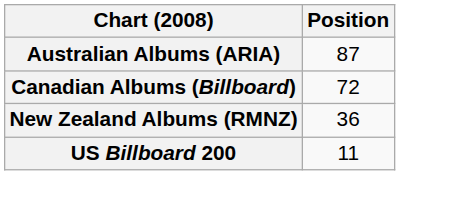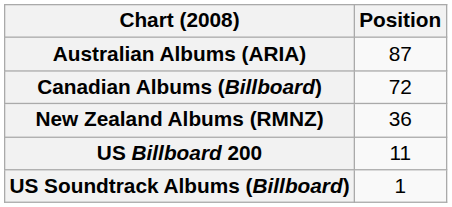 <table class="wikitable sortable plainrowheaders" style="text-align:center">
 <tr>
 <th>Chart (2008)</th>
 <th>Position</th>
 </tr>
 <tr>
 <th scope="row">Australian Albums (ARIA)</th>
 <td>87</td>
 </tr>
 <tr>
 <th scope="row">Canadian Albums (<em>Billboard</em>)</th>
 <td>72</td>
 </tr>
 <tr>
 <th scope="row">New Zealand Albums (RMNZ)</th>
 <td>36</td>
 </tr>
 <tr>
 <th scope="row">US <em>Billboard</em> 200</th>
 <td>11</td>
 </tr>
+<tr>
+<th scope="row">US Soundtrack Albums (<em>Billboard</em>)</th>
+<td>1</td>
+</tr>
 </table>
